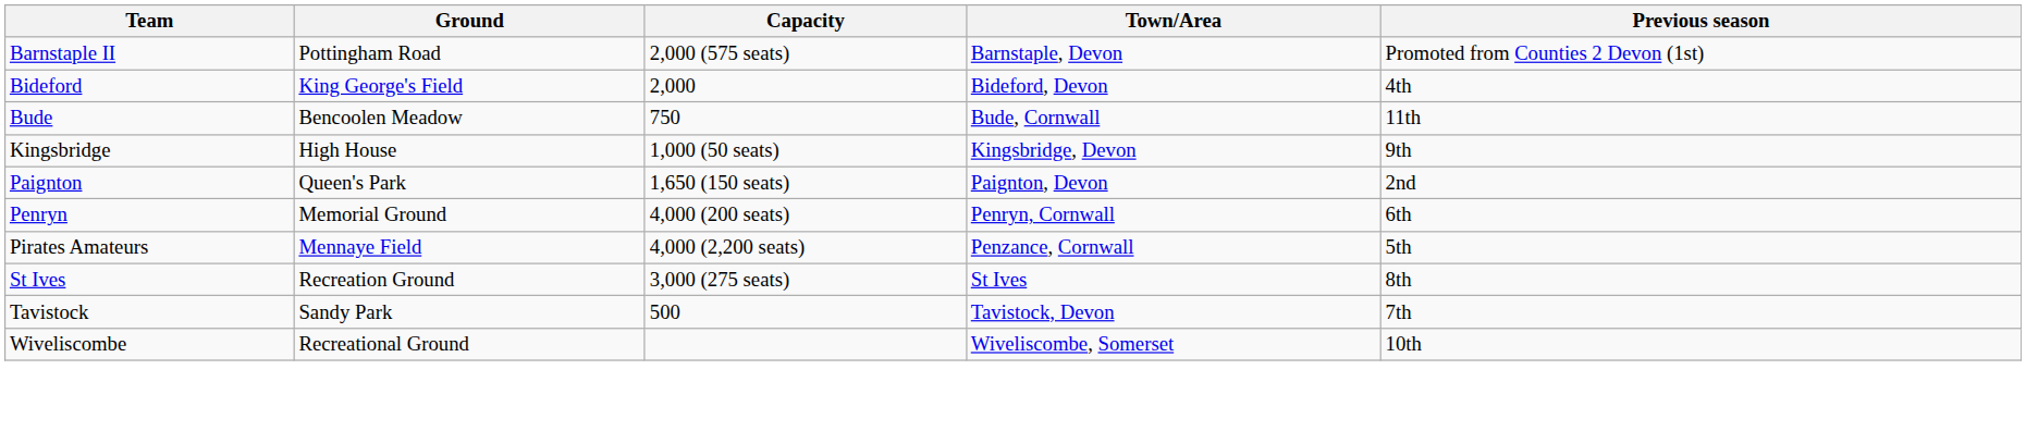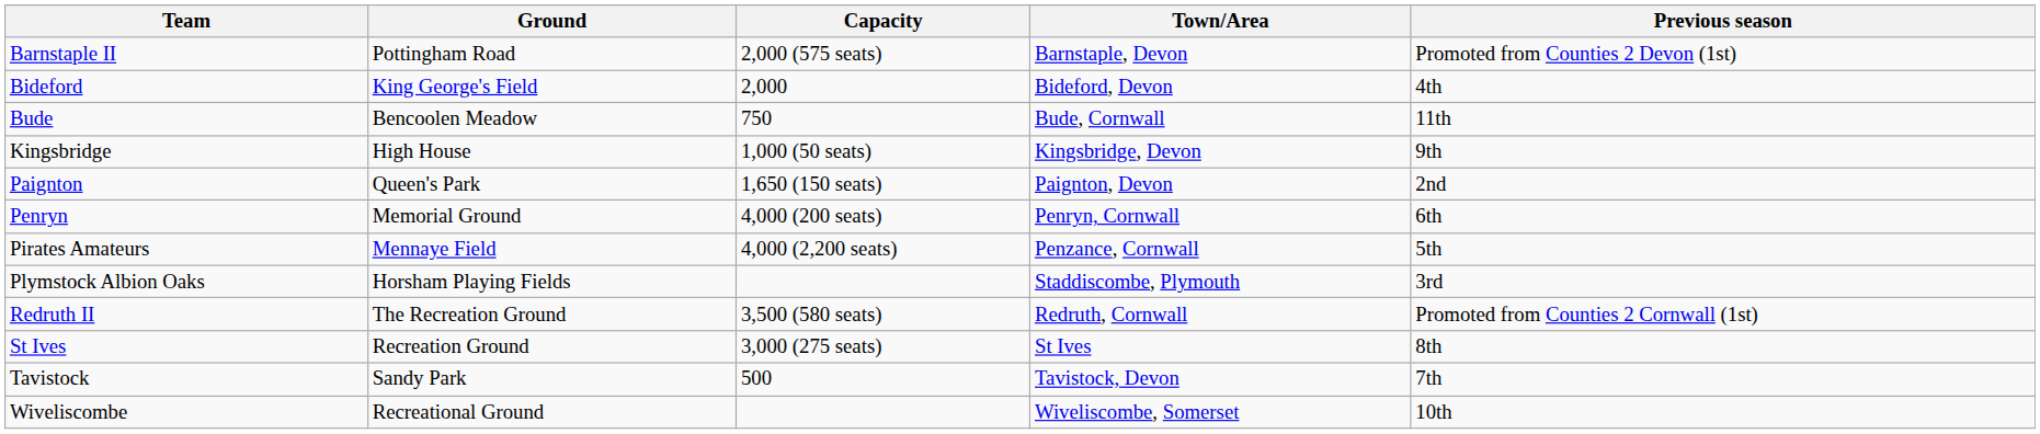 <table class="wikitable sortable" width=100%>
 <tr>
 <th>Team</th>
 <th>Ground</th>
 <th>Capacity</th>
 <th>Town/Area</th>
 <th>Previous season</th>
 </tr>
 <tr>
 <td><a href='#'>Barnstaple II</a></td>
 <td>Pottingham Road</td>
 <td>2,000 (575 seats)</td>
 <td><a href='#'>Barnstaple</a>, <a href='#'>Devon</a></td>
 <td>Promoted from <a href='#'>Counties 2 Devon</a> (1st)</td>
 </tr>
 <tr>
 <td><a href='#'>Bideford</a></td>
 <td><a href='#'>King George's Field</a></td>
 <td>2,000</td>
 <td><a href='#'>Bideford</a>, <a href='#'>Devon</a></td>
 <td>4th</td>
 </tr>
 <tr>
 <td><a href='#'>Bude</a></td>
 <td>Bencoolen Meadow</td>
 <td>750</td>
 <td><a href='#'>Bude</a>, <a href='#'>Cornwall</a></td>
 <td>11th</td>
 </tr>
 <tr>
 <td>Kingsbridge</td>
 <td>High House</td>
 <td>1,000 (50 seats)</td>
 <td><a href='#'>Kingsbridge</a>, <a href='#'>Devon</a></td>
 <td>9th</td>
 </tr>
 <tr>
 <td><a href='#'>Paignton</a></td>
 <td>Queen's Park</td>
 <td>1,650 (150 seats)</td>
 <td><a href='#'>Paignton</a>, <a href='#'>Devon</a></td>
 <td>2nd</td>
 </tr>
 <tr>
 <td><a href='#'>Penryn</a></td>
 <td>Memorial Ground</td>
 <td>4,000 (200 seats)</td>
 <td><a href='#'>Penryn, Cornwall</a></td>
 <td>6th</td>
 </tr>
 <tr>
 <td>Pirates Amateurs</td>
 <td><a href='#'>Mennaye Field</a></td>
 <td>4,000 (2,200 seats)</td>
 <td><a href='#'>Penzance</a>, <a href='#'>Cornwall</a></td>
 <td>5th</td>
 </tr>
 <tr>
+<td>Plymstock Albion Oaks</td>
+<td>Horsham Playing Fields</td>
+<td></td>
+<td><a href='#'>Staddiscombe</a>, <a href='#'>Plymouth</a></td>
+<td>3rd</td>
+</tr>
+<tr>
+<td><a href='#'>Redruth II</a></td>
+<td>The Recreation Ground</td>
+<td>3,500 (580 seats)</td>
+<td><a href='#'>Redruth</a>, <a href='#'>Cornwall</a></td>
+<td>Promoted from <a href='#'>Counties 2 Cornwall</a> (1st)</td>
+</tr>
+<tr>
 <td><a href='#'>St Ives</a></td>
 <td>Recreation Ground</td>
 <td>3,000 (275 seats)</td>
 <td><a href='#'>St Ives</a></td>
 <td>8th</td>
 </tr>
 <tr>
 <td>Tavistock</td>
 <td>Sandy Park</td>
 <td>500</td>
 <td><a href='#'>Tavistock, Devon</a></td>
 <td>7th</td>
 </tr>
 <tr>
 <td>Wiveliscombe</td>
 <td>Recreational Ground</td>
 <td></td>
 <td><a href='#'>Wiveliscombe</a>, <a href='#'>Somerset</a></td>
 <td>10th</td>
 </tr>
 </table>
